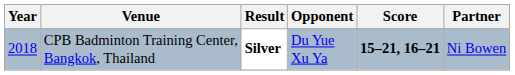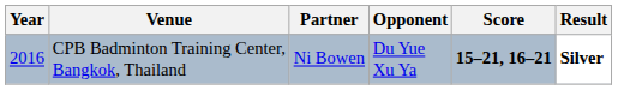 <table class="sortable wikitable" style="font-size: 90%;">
 <tr>
 <th>Year</th>
 <th>Venue</th>
-<th>Result</th>
+<th>Partner</th>
 <th>Opponent</th>
 <th>Score</th>
-<th>Partner</th>
+<th>Result</th>
 </tr>
 <tr style="background:#AABBCC">
-<td align="center"><a href='#'>2018</a></td>
+<td align="center"><a href='#'>2016</a></td>
 <td align="left">CPB Badminton Training Center,<br><a href='#'>Bangkok</a>, Thailand</td>
-<td style="text-align:left; background:white"> <strong>Silver</strong></td>
+<td align="left"> <a href='#'>Ni Bowen</a></td>
 <td align="left"> <a href='#'>Du Yue</a><br> <a href='#'>Xu Ya</a></td>
 <td align="left"><strong>15–21, 16–21</strong></td>
-<td align="left"> <a href='#'>Ni Bowen</a></td>
+<td style="text-align:left; background:white"> <strong>Silver</strong></td>
 </tr>
 </table>
